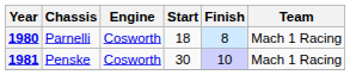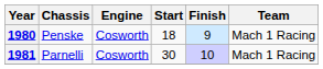 <table class="wikitable" style="font-size: 95%;">
 <tr>
 <th>Year</th>
 <th>Chassis</th>
 <th>Engine</th>
 <th>Start</th>
 <th>Finish</th>
 <th>Team</th>
 </tr>
 <tr>
 <th><a href='#'>1980</a></th>
-<td><a href='#'>Parnelli</a></td>
+<td><a href='#'>Penske</a></td>
 <td><a href='#'>Cosworth</a></td>
 <td align=center>18</td>
-<td align=center style="background:#CFEAFF;">8</td>
+<td align=center style="background:#CFEAFF;">9</td>
 <td>Mach 1 Racing</td>
 </tr>
 <tr>
 <th><a href='#'>1981</a></th>
-<td><a href='#'>Penske</a></td>
+<td><a href='#'>Parnelli</a></td>
 <td><a href='#'>Cosworth</a></td>
 <td align=center>30</td>
 <td align=center style="background:#CFCFFF;">10</td>
 <td>Mach 1 Racing</td>
 </tr>
 <tr>
 </tr>
 </table>
